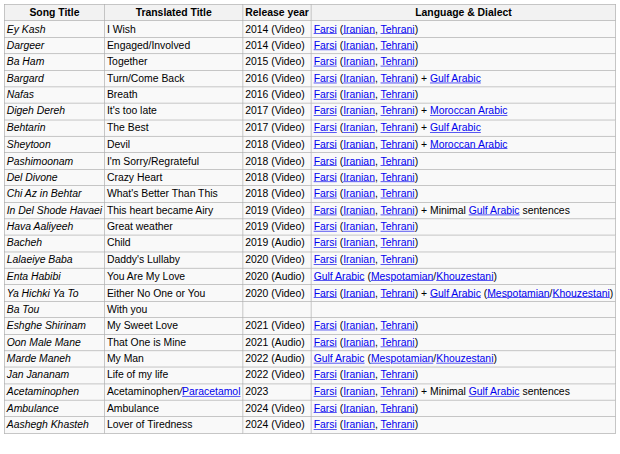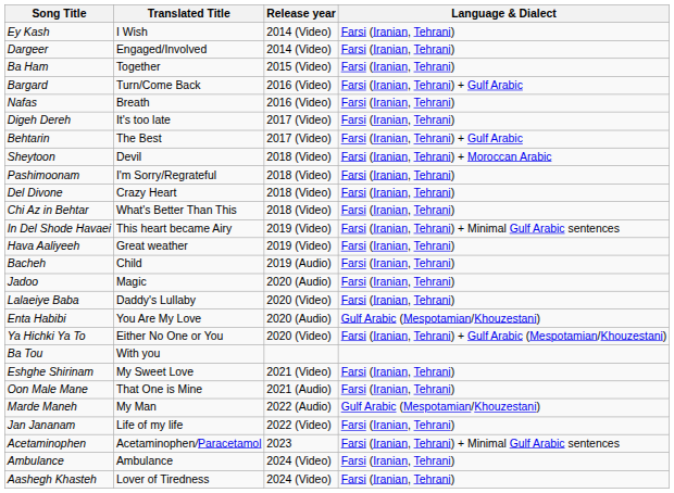 <table class="wikitable sortable">
 <tr>
 <th>Song Title</th>
 <th>Translated Title</th>
 <th>Release year</th>
 <th>Language & Dialect</th>
 </tr>
 <tr>
 <td><em>Ey Kash</em></td>
 <td>I Wish</td>
 <td>2014 (Video)</td>
 <td><a href='#'>Farsi</a> (<a href='#'>Iranian</a>, <a href='#'>Tehrani</a>)</td>
 </tr>
 <tr>
 <td><em>Dargeer</em></td>
 <td>Engaged/Involved</td>
 <td>2014 (Video)</td>
 <td><a href='#'>Farsi</a> (<a href='#'>Iranian</a>, <a href='#'>Tehrani</a>)</td>
 </tr>
 <tr>
 <td><em>Ba Ham</em></td>
 <td>Together</td>
 <td>2015 (Video)</td>
 <td><a href='#'>Farsi</a> (<a href='#'>Iranian</a>, <a href='#'>Tehrani</a>)</td>
 </tr>
 <tr>
 <td><em>Bargard</em></td>
 <td>Turn/Come Back</td>
 <td>2016 (Video)</td>
 <td><a href='#'>Farsi</a> (<a href='#'>Iranian</a>, <a href='#'>Tehrani</a>) + <a href='#'>Gulf Arabic</a></td>
 </tr>
 <tr>
 <td><em>Nafas</em></td>
 <td>Breath</td>
 <td>2016 (Video)</td>
 <td><a href='#'>Farsi</a> (<a href='#'>Iranian</a>, <a href='#'>Tehrani</a>)</td>
 </tr>
 <tr>
 <td><em>Digeh Dereh</em></td>
 <td>It's too late</td>
 <td>2017 (Video)</td>
-<td><a href='#'>Farsi</a> (<a href='#'>Iranian</a>, <a href='#'>Tehrani</a>) + <a href='#'>Moroccan Arabic</a></td>
+<td><a href='#'>Farsi</a> (<a href='#'>Iranian</a>, <a href='#'>Tehrani</a>)</td>
 </tr>
 <tr>
 <td><em>Behtarin</em></td>
 <td>The Best</td>
 <td>2017 (Video)</td>
 <td><a href='#'>Farsi</a> (<a href='#'>Iranian</a>, <a href='#'>Tehrani</a>) + <a href='#'>Gulf Arabic</a></td>
 </tr>
 <tr>
 <td><em>Sheytoon</em></td>
 <td>Devil</td>
 <td>2018 (Video)</td>
 <td><a href='#'>Farsi</a> (<a href='#'>Iranian</a>, <a href='#'>Tehrani</a>) + <a href='#'>Moroccan Arabic</a></td>
 </tr>
 <tr>
 <td><em>Pashimoonam</em></td>
 <td>I'm Sorry/Regrateful</td>
 <td>2018 (Video)</td>
 <td><a href='#'>Farsi</a> (<a href='#'>Iranian</a>, <a href='#'>Tehrani</a>)</td>
 </tr>
 <tr>
 <td><em>Del Divone</em></td>
 <td>Crazy Heart</td>
 <td>2018 (Video)</td>
 <td><a href='#'>Farsi</a> (<a href='#'>Iranian</a>, <a href='#'>Tehrani</a>)</td>
 </tr>
 <tr>
 <td><em>Chi Az in Behtar</em></td>
 <td>What's Better Than This</td>
 <td>2018 (Video)</td>
 <td><a href='#'>Farsi</a> (<a href='#'>Iranian</a>, <a href='#'>Tehrani</a>)</td>
 </tr>
 <tr>
 <td><em>In Del Shode Havaei</em></td>
 <td>This heart became Airy</td>
 <td>2019 (Video)</td>
 <td><a href='#'>Farsi</a> (<a href='#'>Iranian</a>, <a href='#'>Tehrani</a>) + Minimal <a href='#'>Gulf Arabic</a> sentences</td>
 </tr>
 <tr>
 <td><em>Hava Aaliyeeh</em></td>
 <td>Great weather</td>
 <td>2019 (Video)</td>
 <td><a href='#'>Farsi</a> (<a href='#'>Iranian</a>, <a href='#'>Tehrani</a>)</td>
 </tr>
 <tr>
 <td><em>Bacheh</em></td>
 <td>Child</td>
 <td>2019 (Audio)</td>
+<td><a href='#'>Farsi</a> (<a href='#'>Iranian</a>, <a href='#'>Tehrani</a>)</td>
+</tr>
+<tr>
+<td><em>Jadoo</em></td>
+<td>Magic</td>
+<td>2020 (Audio)</td>
 <td><a href='#'>Farsi</a> (<a href='#'>Iranian</a>, <a href='#'>Tehrani</a>)</td>
 </tr>
 <tr>
 <td><em>Lalaeiye Baba</em></td>
 <td>Daddy's Lullaby</td>
 <td>2020 (Video)</td>
 <td><a href='#'>Farsi</a> (<a href='#'>Iranian</a>, <a href='#'>Tehrani</a>)</td>
 </tr>
 <tr>
 <td><em>Enta Habibi</em></td>
 <td>You Are My Love</td>
 <td>2020 (Audio)</td>
 <td><a href='#'>Gulf Arabic</a> (<a href='#'>Mespotamian</a>/<a href='#'>Khouzestani</a>)</td>
 </tr>
 <tr>
 <td><em>Ya Hichki Ya To</em></td>
 <td>Either No One or You</td>
 <td>2020 (Video)</td>
 <td><a href='#'>Farsi</a> (<a href='#'>Iranian</a>, <a href='#'>Tehrani</a>) + <a href='#'>Gulf Arabic</a> (<a href='#'>Mespotamian</a>/<a href='#'>Khouzestani</a>)</td>
 </tr>
 <tr>
 <td><em>Ba Tou</em></td>
 <td>With you</td>
 <td></td>
 <td></td>
 </tr>
 <tr>
 <td><em>Eshghe Shirinam</em></td>
 <td>My Sweet Love</td>
 <td>2021 (Video)</td>
 <td><a href='#'>Farsi</a> (<a href='#'>Iranian</a>, <a href='#'>Tehrani</a>)</td>
 </tr>
 <tr>
 <td><em>Oon Male Mane</em></td>
 <td>That One is Mine</td>
 <td>2021 (Audio)</td>
 <td><a href='#'>Farsi</a> (<a href='#'>Iranian</a>, <a href='#'>Tehrani</a>)</td>
 </tr>
 <tr>
 <td><em>Marde Maneh</em></td>
 <td>My Man</td>
 <td>2022 (Audio)</td>
 <td><a href='#'>Gulf Arabic</a> (<a href='#'>Mespotamian</a>/<a href='#'>Khouzestani</a>)</td>
 </tr>
 <tr>
 <td><em>Jan Jananam</em></td>
 <td>Life of my life</td>
 <td>2022 (Video)</td>
 <td><a href='#'>Farsi</a> (<a href='#'>Iranian</a>, <a href='#'>Tehrani</a>)</td>
 </tr>
 <tr>
 <td><em>Acetaminophen</em></td>
 <td>Acetaminophen<em>/</em><a href='#'>Paracetamol</a></td>
 <td>2023</td>
 <td><a href='#'>Farsi</a> (<a href='#'>Iranian</a>, <a href='#'>Tehrani</a>) + Minimal <a href='#'>Gulf Arabic</a> sentences</td>
 </tr>
 <tr>
 <td><em>Ambulance</em></td>
 <td>Ambulance</td>
 <td>2024 (Video)</td>
 <td><a href='#'>Farsi</a> (<a href='#'>Iranian</a>, <a href='#'>Tehrani</a>)</td>
 </tr>
 <tr>
 <td><em>Aashegh Khasteh</em></td>
 <td>Lover of Tiredness</td>
 <td>2024 (Video)</td>
 <td><a href='#'>Farsi</a> (<a href='#'>Iranian</a>, <a href='#'>Tehrani</a>)</td>
 </tr>
 </table>
